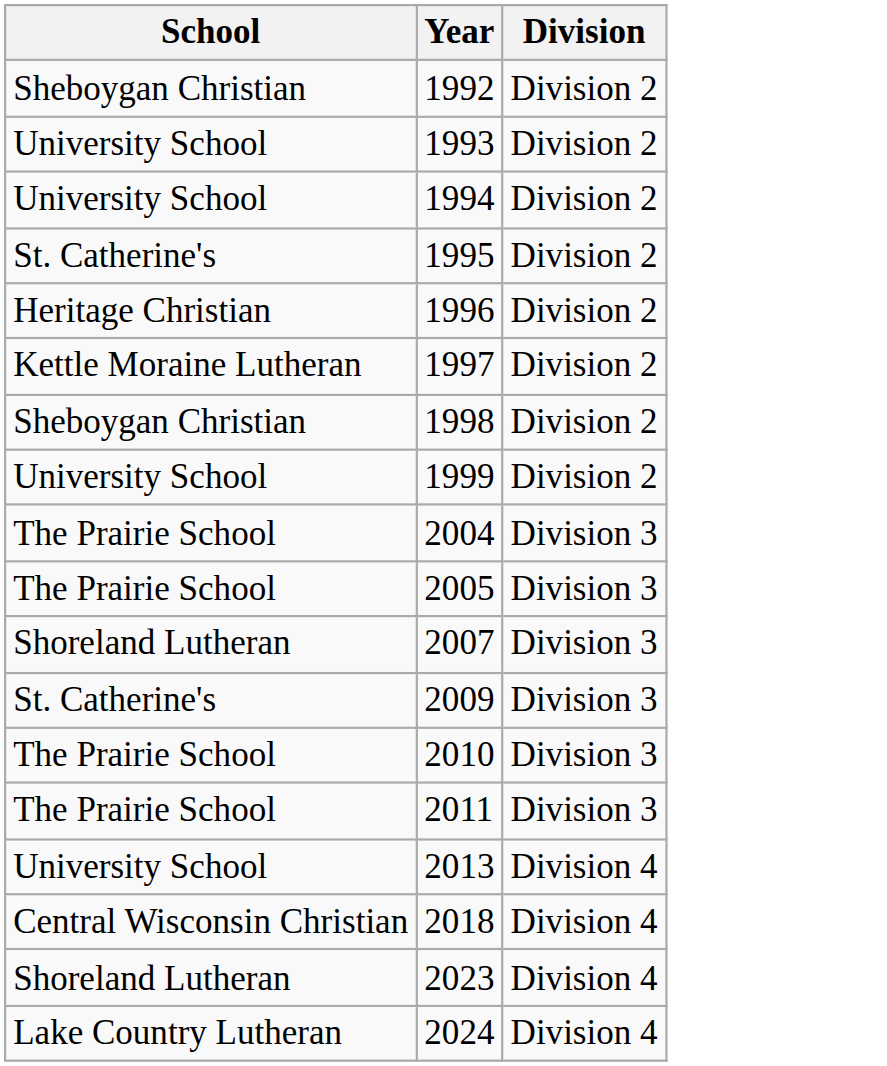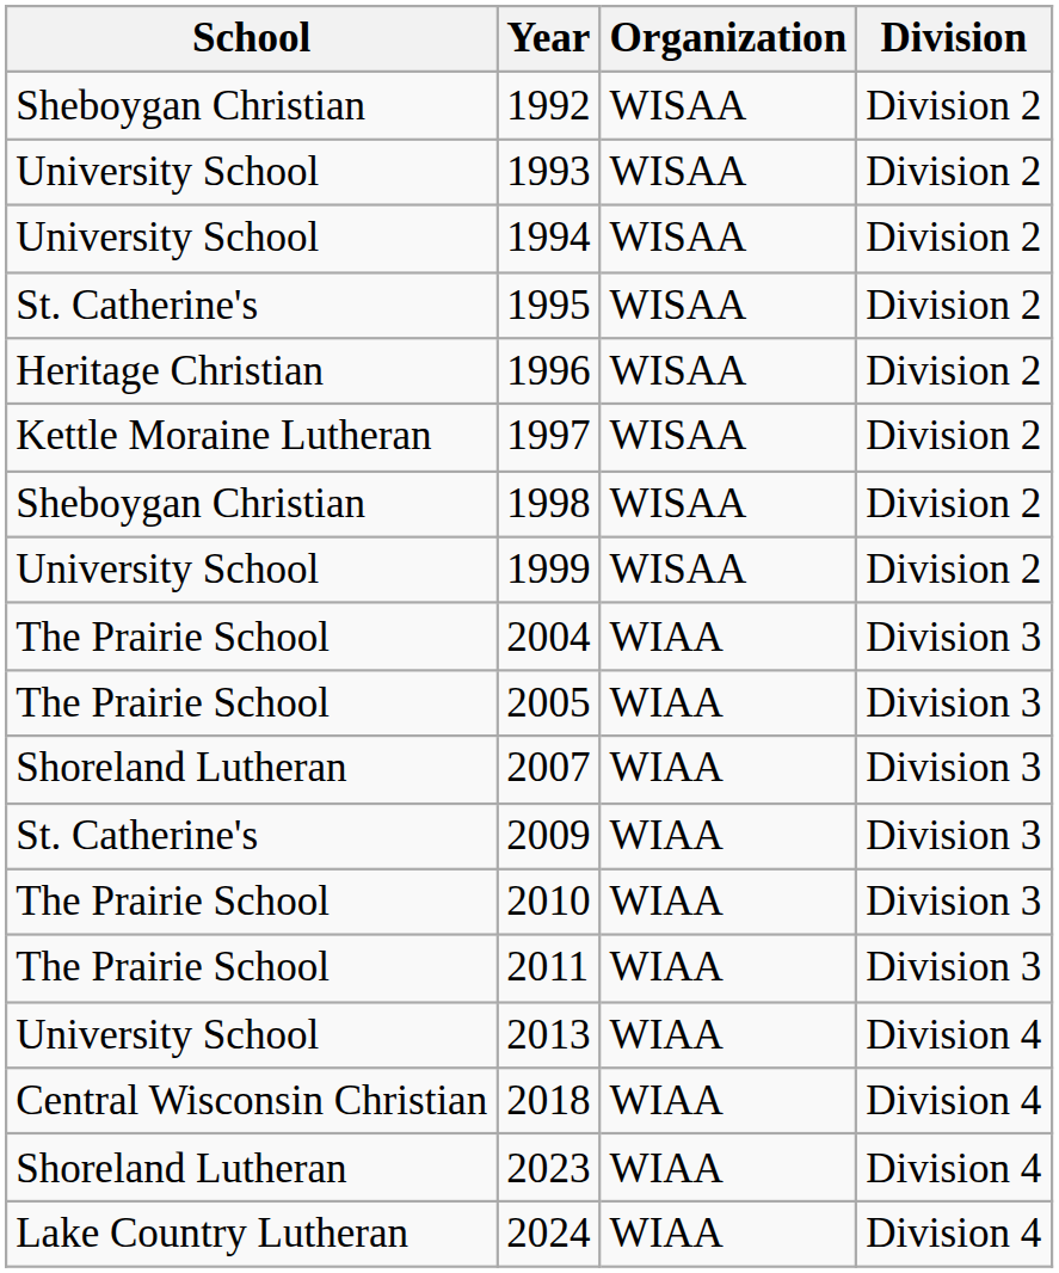 <table class="wikitable">
 <tr>
 <th>School</th>
 <th>Year</th>
+<th>Organization</th>
 <th>Division</th>
 </tr>
 <tr>
 <td>Sheboygan Christian</td>
 <td>1992</td>
+<td>WISAA</td>
 <td>Division 2</td>
 </tr>
 <tr>
 <td>University School</td>
 <td>1993</td>
+<td>WISAA</td>
 <td>Division 2</td>
 </tr>
 <tr>
 <td>University School</td>
 <td>1994</td>
+<td>WISAA</td>
 <td>Division 2</td>
 </tr>
 <tr>
 <td>St. Catherine's</td>
 <td>1995</td>
+<td>WISAA</td>
 <td>Division 2</td>
 </tr>
 <tr>
 <td>Heritage Christian</td>
 <td>1996</td>
+<td>WISAA</td>
 <td>Division 2</td>
 </tr>
 <tr>
 <td>Kettle Moraine Lutheran</td>
 <td>1997</td>
+<td>WISAA</td>
 <td>Division 2</td>
 </tr>
 <tr>
 <td>Sheboygan Christian</td>
 <td>1998</td>
+<td>WISAA</td>
 <td>Division 2</td>
 </tr>
 <tr>
 <td>University School</td>
 <td>1999</td>
+<td>WISAA</td>
 <td>Division 2</td>
 </tr>
 <tr>
 <td>The Prairie School</td>
 <td>2004</td>
+<td>WIAA</td>
 <td>Division 3</td>
 </tr>
 <tr>
 <td>The Prairie School</td>
 <td>2005</td>
+<td>WIAA</td>
 <td>Division 3</td>
 </tr>
 <tr>
 <td>Shoreland Lutheran</td>
 <td>2007</td>
+<td>WIAA</td>
 <td>Division 3</td>
 </tr>
 <tr>
 <td>St. Catherine's</td>
 <td>2009</td>
+<td>WIAA</td>
 <td>Division 3</td>
 </tr>
 <tr>
 <td>The Prairie School</td>
 <td>2010</td>
+<td>WIAA</td>
 <td>Division 3</td>
 </tr>
 <tr>
 <td>The Prairie School</td>
 <td>2011</td>
+<td>WIAA</td>
 <td>Division 3</td>
 </tr>
 <tr>
 <td>University School</td>
 <td>2013</td>
+<td>WIAA</td>
 <td>Division 4</td>
 </tr>
 <tr>
 <td>Central Wisconsin Christian</td>
 <td>2018</td>
+<td>WIAA</td>
 <td>Division 4</td>
 </tr>
 <tr>
 <td>Shoreland Lutheran</td>
 <td>2023</td>
+<td>WIAA</td>
 <td>Division 4</td>
 </tr>
 <tr>
 <td>Lake Country Lutheran</td>
 <td>2024</td>
+<td>WIAA</td>
 <td>Division 4</td>
 </tr>
 </table>
